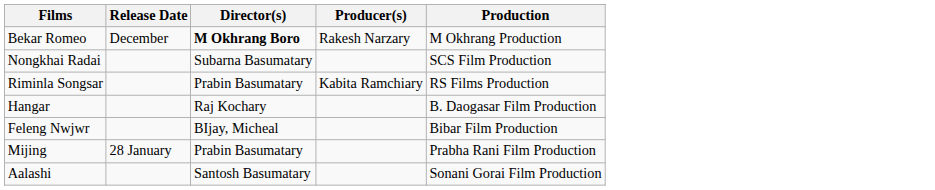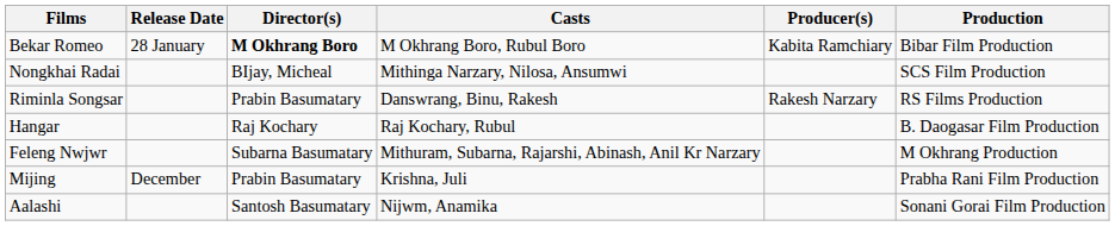 <table class="wikitable">
 <tr>
 <th>Films</th>
 <th>Release Date</th>
 <th>Director(s)</th>
+<th>Casts</th>
 <th>Producer(s)</th>
 <th>Production</th>
 </tr>
 <tr>
 <td>Bekar Romeo</td>
-<td>December</td>
+<td>28 January</td>
 <td><strong>M Okhrang Boro</strong></td>
-<td>Rakesh Narzary</td>
-<td>M Okhrang Production</td>
+<td>M Okhrang Boro, Rubul Boro</td>
+<td>Kabita Ramchiary</td>
+<td>Bibar Film Production</td>
 </tr>
 <tr>
 <td>Nongkhai Radai</td>
 <td></td>
-<td>Subarna Basumatary</td>
+<td>BIjay, Micheal</td>
+<td>Mithinga Narzary, Nilosa, Ansumwi</td>
 <td></td>
 <td>SCS Film Production</td>
 </tr>
 <tr>
 <td>Riminla Songsar</td>
 <td></td>
 <td>Prabin Basumatary</td>
-<td>Kabita Ramchiary</td>
+<td>Danswrang, Binu, Rakesh</td>
+<td>Rakesh Narzary</td>
 <td>RS Films Production</td>
 </tr>
 <tr>
 <td>Hangar</td>
 <td></td>
 <td>Raj Kochary</td>
+<td>Raj Kochary, Rubul</td>
 <td></td>
 <td>B. Daogasar Film Production</td>
 </tr>
 <tr>
 <td>Feleng Nwjwr</td>
 <td></td>
-<td>BIjay, Micheal</td>
+<td>Subarna Basumatary</td>
+<td>Mithuram, Subarna, Rajarshi, Abinash, Anil Kr Narzary</td>
 <td></td>
-<td>Bibar Film Production</td>
+<td>M Okhrang Production</td>
 </tr>
 <tr>
 <td>Mijing</td>
-<td>28 January</td>
+<td>December</td>
 <td>Prabin Basumatary</td>
+<td>Krishna, Juli</td>
 <td></td>
 <td>Prabha Rani Film Production</td>
 </tr>
 <tr>
 <td>Aalashi</td>
 <td></td>
 <td>Santosh Basumatary</td>
+<td>Nijwm, Anamika</td>
 <td></td>
 <td>Sonani Gorai Film Production</td>
 </tr>
 </table>
